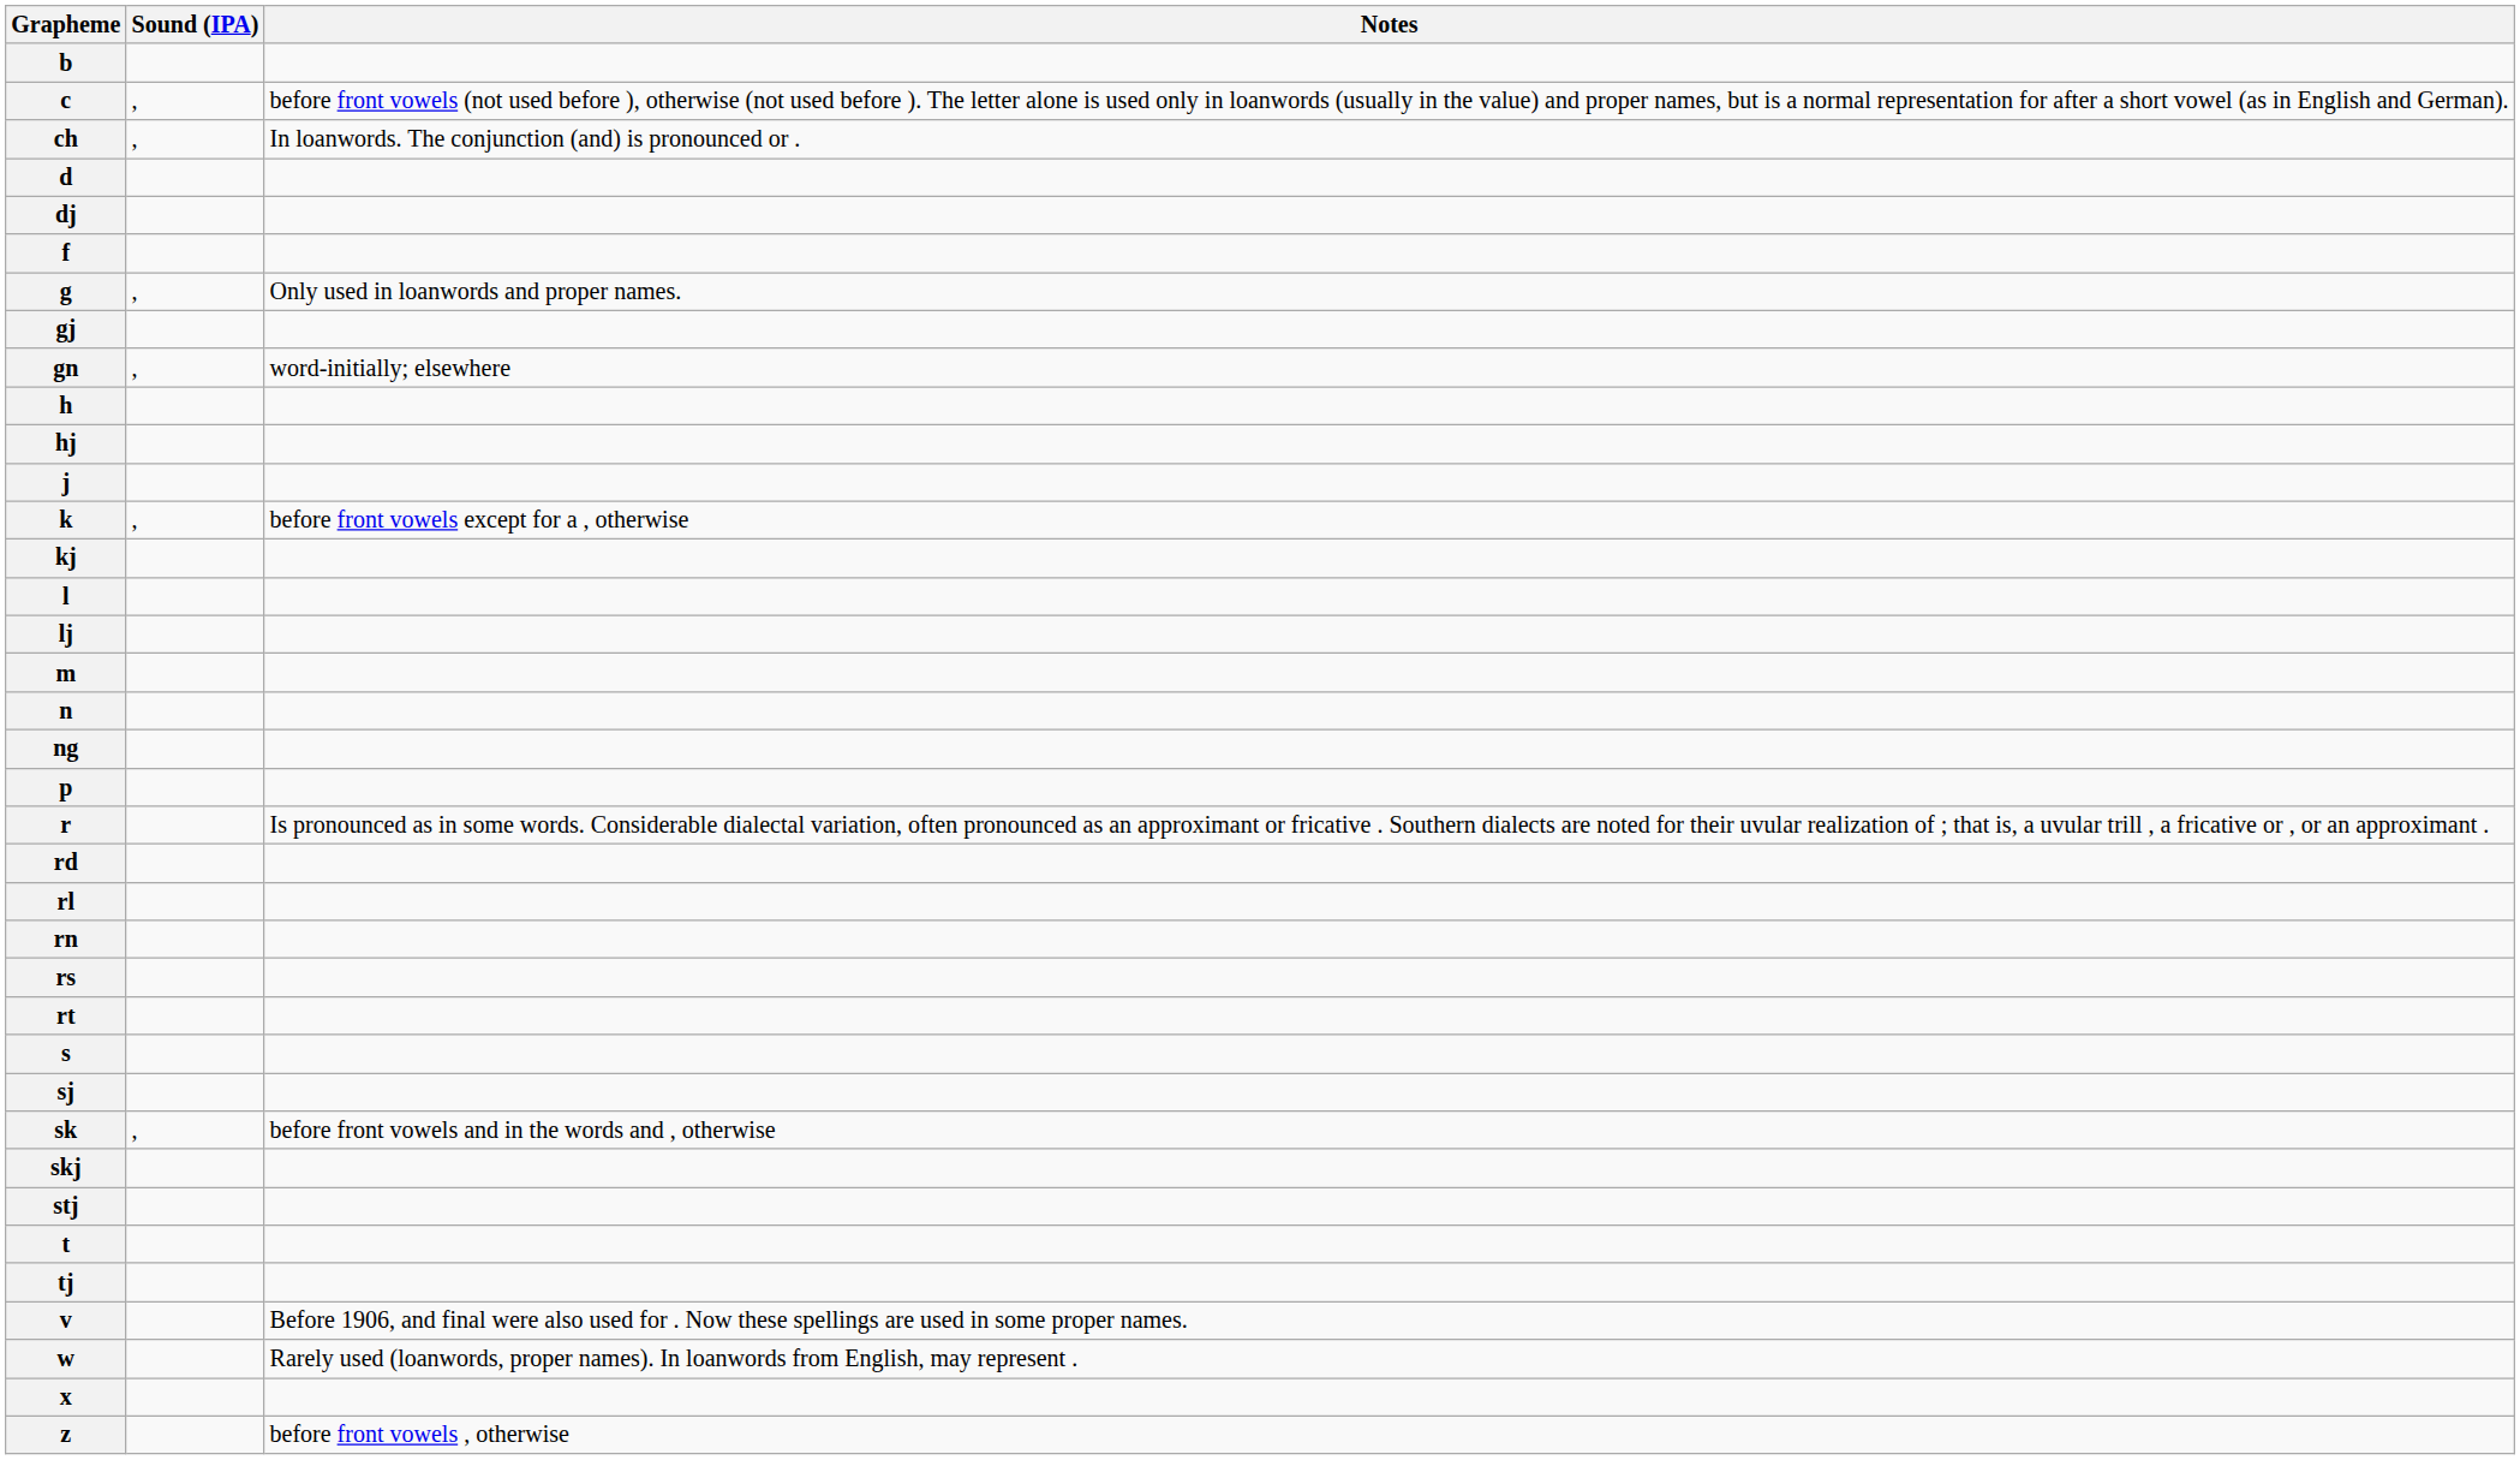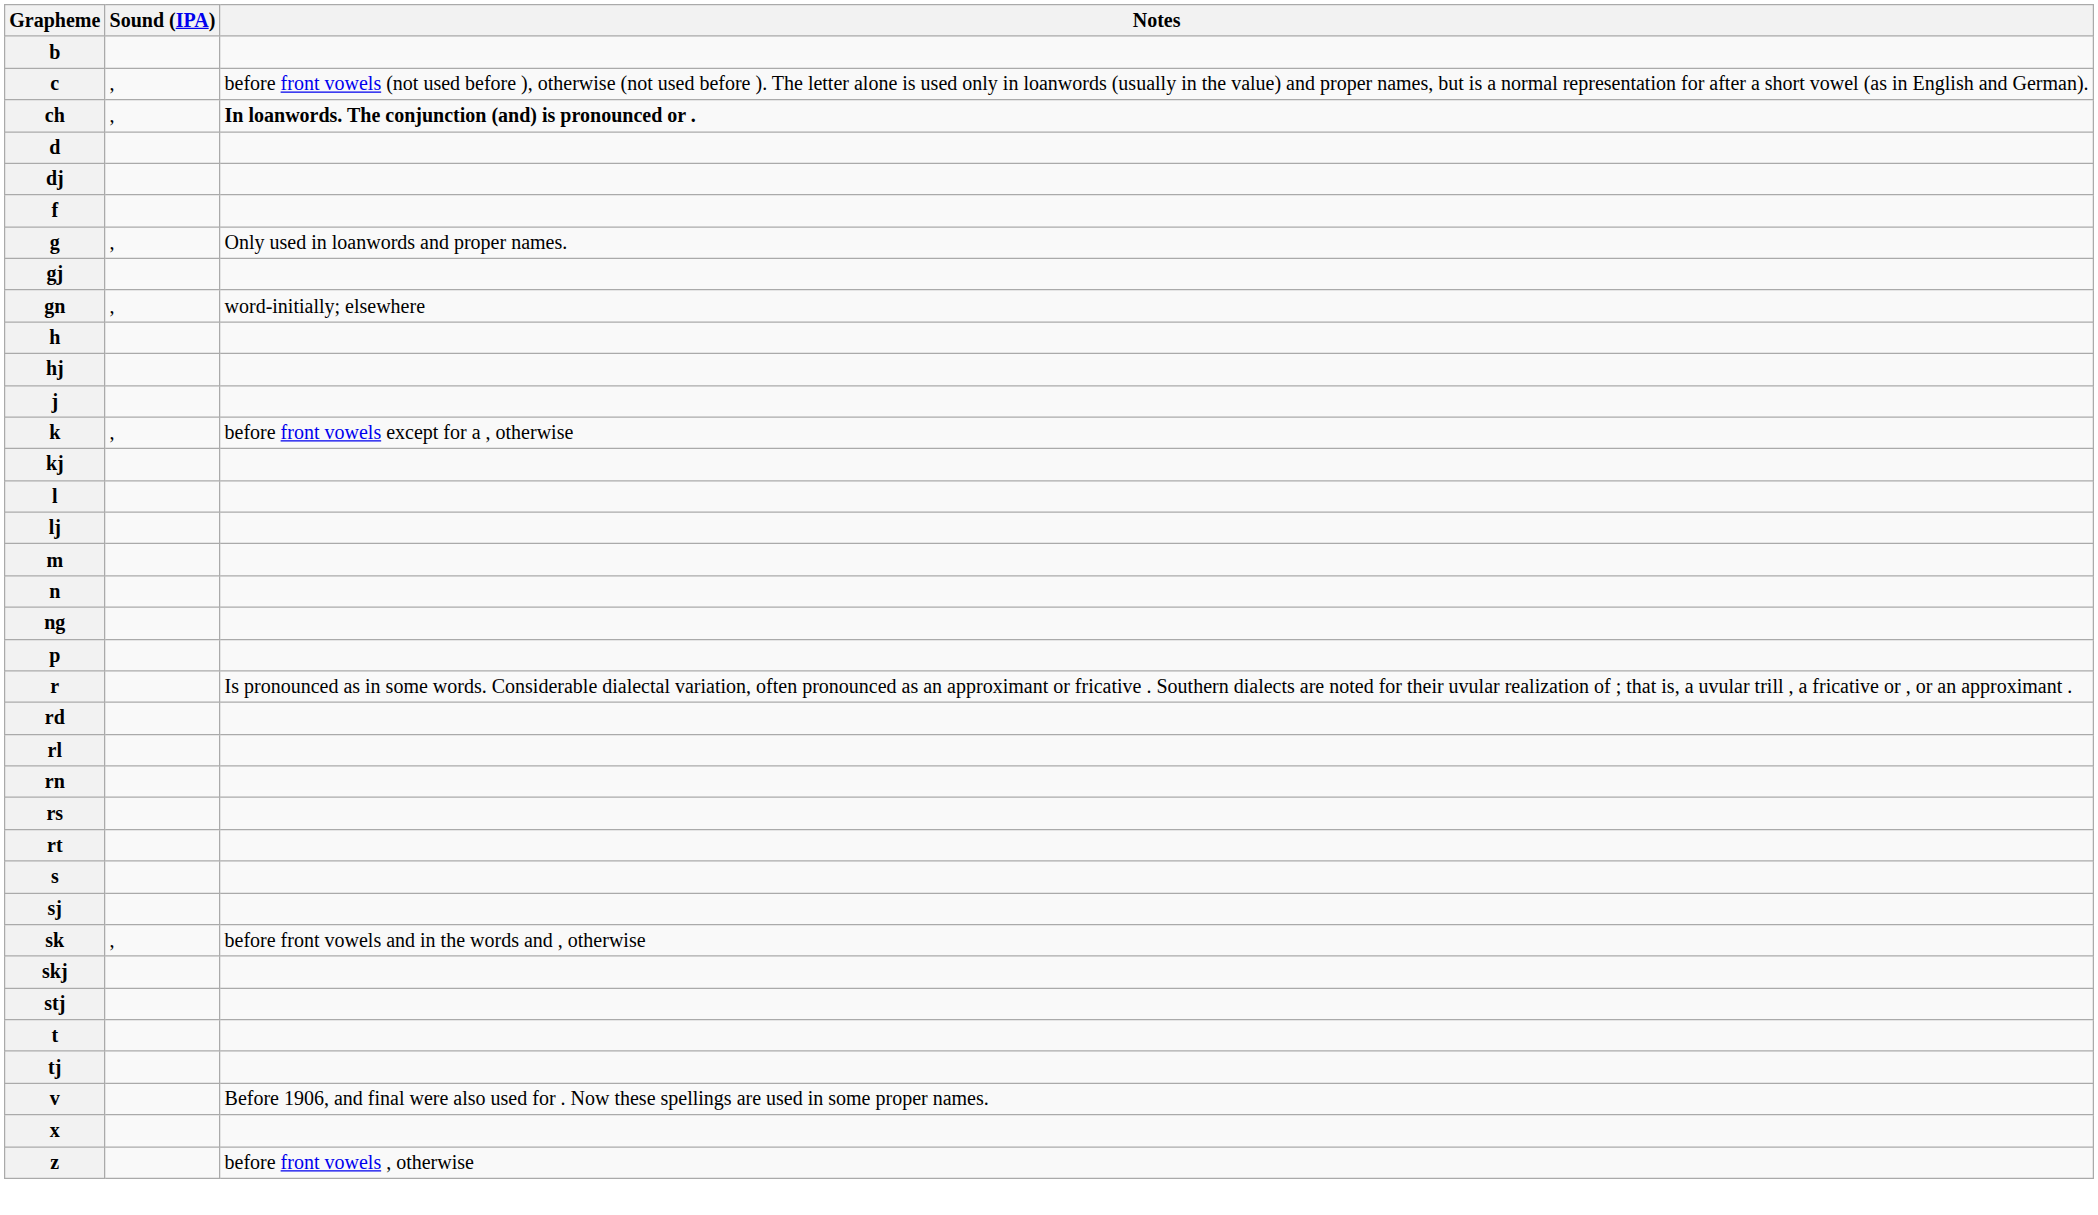 <table class=wikitable>
 <tr>
 <th>Grapheme</th>
 <th>Sound (<a href='#'>IPA</a>)</th>
 <th>Notes</th>
 </tr>
 <tr>
 <th>b</th>
 <td></td>
 <td></td>
 </tr>
 <tr>
 <th>c</th>
 <td>, </td>
 <td> before <a href='#'>front vowels</a>  (not used before ), otherwise  (not used before ). The letter  alone is used only in loanwords (usually in the  value) and proper names, but  is a normal representation for  after a short vowel (as in English and German).</td>
 </tr>
 <tr>
 <th>ch</th>
 <td>, </td>
-<td>In loanwords. The conjunction  (and) is pronounced  or .</td>
+<td><strong>In loanwords. The conjunction  (and) is pronounced  or .</strong></td>
 </tr>
 <tr>
 <th>d</th>
 <td></td>
 <td></td>
 </tr>
 <tr>
 <th>dj</th>
 <td></td>
 <td></td>
 </tr>
 <tr>
 <th>f</th>
 <td></td>
 <td></td>
 </tr>
 <tr>
 <th>g</th>
 <td>, </td>
 <td>Only used in loanwords and proper names.</td>
 </tr>
 <tr>
 <th>gj</th>
 <td></td>
 <td></td>
 </tr>
 <tr>
 <th>gn</th>
 <td>, </td>
 <td> word-initially;  elsewhere</td>
 </tr>
 <tr>
 <th>h</th>
 <td></td>
 <td></td>
 </tr>
 <tr>
 <th>hj</th>
 <td></td>
 <td></td>
 </tr>
 <tr>
 <th>j</th>
 <td></td>
 <td></td>
 </tr>
 <tr>
 <th>k</th>
 <td>, </td>
 <td> before <a href='#'>front vowels</a>  except for a  , otherwise </td>
 </tr>
 <tr>
 <th>kj</th>
 <td></td>
 <td></td>
 </tr>
 <tr>
 <th>l</th>
 <td></td>
 <td></td>
 </tr>
 <tr>
 <th>lj</th>
 <td></td>
 <td></td>
 </tr>
 <tr>
 <th>m</th>
 <td></td>
 <td></td>
 </tr>
 <tr>
 <th>n</th>
 <td></td>
 <td></td>
 </tr>
 <tr>
 <th>ng</th>
 <td></td>
 <td></td>
 </tr>
 <tr>
 <th>p</th>
 <td></td>
 <td></td>
 </tr>
 <tr>
 <th>r</th>
 <td></td>
 <td>Is pronounced as  in some words. Considerable dialectal variation, often pronounced as an approximant  or fricative . Southern dialects are noted for their uvular realization of ; that is, a uvular trill , a fricative  or , or an approximant .</td>
 </tr>
 <tr>
 <th>rd</th>
 <td></td>
 <td></td>
 </tr>
 <tr>
 <th>rl</th>
 <td></td>
 <td></td>
 </tr>
 <tr>
 <th>rn</th>
 <td></td>
 <td></td>
 </tr>
 <tr>
 <th>rs</th>
 <td></td>
 <td></td>
 </tr>
 <tr>
 <th>rt</th>
 <td></td>
 <td></td>
 </tr>
 <tr>
 <th>s</th>
 <td></td>
 <td></td>
 </tr>
 <tr>
 <th>sj</th>
 <td></td>
 <td></td>
 </tr>
 <tr>
 <th>sk</th>
 <td>, </td>
 <td> before front vowels  and in the words  and , otherwise </td>
 </tr>
 <tr>
 <th>skj</th>
 <td></td>
 <td></td>
 </tr>
 <tr>
 <th>stj</th>
 <td></td>
 <td></td>
 </tr>
 <tr>
 <th>t</th>
 <td></td>
 <td></td>
 </tr>
 <tr>
 <th>tj</th>
 <td></td>
 <td></td>
 </tr>
 <tr>
 <th>v</th>
 <td></td>
 <td>Before 1906,  and final  were also used for . Now these spellings are used in some proper names.</td>
 </tr>
 <tr>
-<th>w</th>
-<td></td>
-<td>Rarely used (loanwords, proper names). In loanwords from English, may represent .</td>
-</tr>
-<tr>
 <th>x</th>
 <td></td>
 <td></td>
 </tr>
 <tr>
 <th>z</th>
 <td></td>
 <td> before <a href='#'>front vowels</a> , otherwise </td>
 </tr>
 </table>
